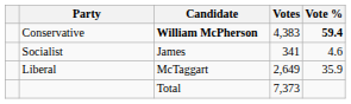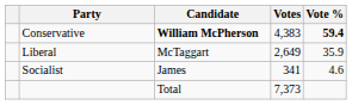 <table class="wikitable">
 <tr>
 <th></th>
 <th scope="col" width="175">Party</th>
 <th scope="col" width="150">Candidate</th>
 <th>Votes</th>
 <th>Vote %</th>
 </tr>
 <tr>
 <td>   </td>
 <td>Conservative</td>
 <td><strong>William McPherson</strong></td>
 <td align=right>4,383</td>
 <td align=right><strong>59.4</strong></td>
 </tr>
 <tr>
 <td>   </td>
+<td>Liberal</td>
+<td>McTaggart</td>
+<td align=right>2,649</td>
+<td align=right>35.9</td>
+</tr>
+<tr>
+<td>   </td>
 <td>Socialist</td>
 <td>James</td>
 <td align=right>341</td>
 <td align=right>4.6</td>
-</tr>
-<tr>
-<td>   </td>
-<td>Liberal</td>
-<td>McTaggart</td>
-<td align=right>2,649</td>
-<td align=right>35.9</td>
 </tr>
 <tr>
 <td></td>
 <td></td>
 <td>Total</td>
 <td align=right>7,373</td>
 <td></td>
 </tr>
 </table>
